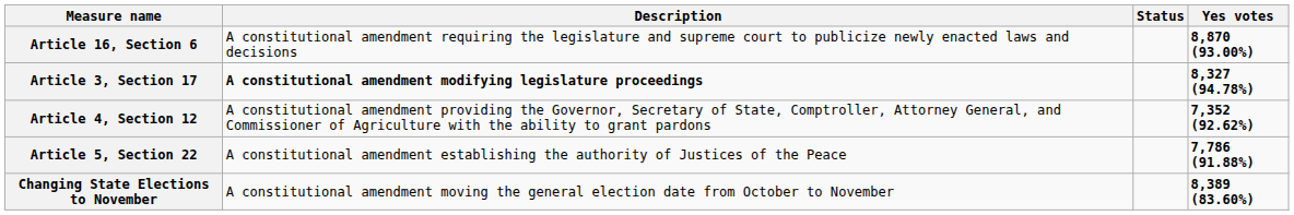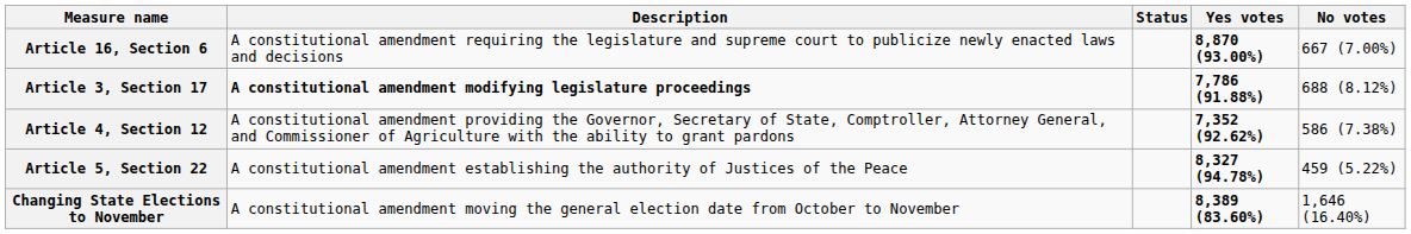 <table class="wikitable sortable plainrowheaders" style="width:100%">
 <tr>
 <th scope="col">Measure name</th>
 <th class="unsortable" scope="col">Description</th>
 <th scope="col">Status</th>
 <th scope="col">Yes votes</th>
+<th scope="col">No votes</th>
 </tr>
 <tr>
 <th scope="row">Article 16, Section 6</th>
 <td>A constitutional amendment requiring the legislature and supreme court to publicize newly enacted laws and decisions</td>
 <td></td>
 <td><strong>8,870 (93.00%)</strong></td>
+<td>667 (7.00%)</td>
 </tr>
 <tr>
 <th scope="row">Article 3, Section 17</th>
 <td><strong>A constitutional amendment modifying legislature proceedings</strong></td>
 <td></td>
-<td><strong>8,327 (94.78%)</strong></td>
+<td><strong>7,786 (91.88%)</strong></td>
+<td>688 (8.12%)</td>
 </tr>
 <tr>
 <th scope="row">Article 4, Section 12</th>
 <td>A constitutional amendment providing the Governor, Secretary of State, Comptroller, Attorney General, and Commissioner of Agriculture with the ability to grant pardons</td>
 <td></td>
 <td><strong>7,352 (92.62%)</strong></td>
+<td>586 (7.38%)</td>
 </tr>
 <tr>
 <th scope="row">Article 5, Section 22</th>
 <td>A constitutional amendment establishing the authority of Justices of the Peace</td>
 <td></td>
-<td><strong>7,786 (91.88%)</strong></td>
+<td><strong>8,327 (94.78%)</strong></td>
+<td>459 (5.22%)</td>
 </tr>
 <tr>
 <th scope="row">Changing State Elections to November</th>
 <td>A constitutional amendment moving the general election date from October to November</td>
 <td></td>
 <td><strong>8,389 (83.60%)</strong></td>
+<td>1,646 (16.40%)</td>
 </tr>
 </table>
